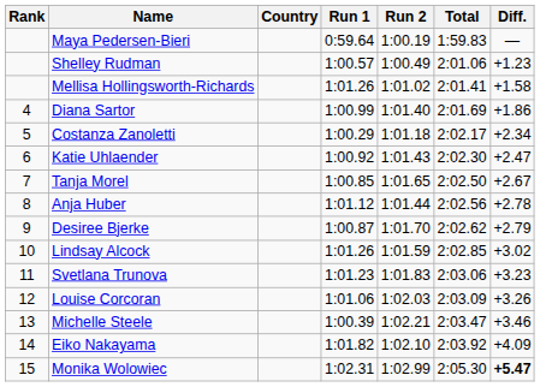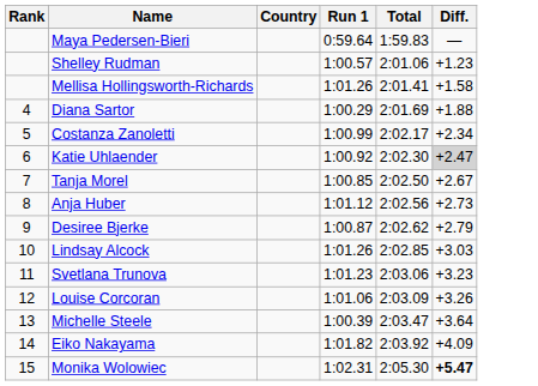 <table class="wikitable sortable" style="text-align:center">
 <tr>
 <th>Rank</th>
 <th>Name</th>
 <th>Country</th>
 <th>Run 1</th>
-<th>Run 2</th>
 <th>Total</th>
 <th>Diff.</th>
 </tr>
 <tr>
 <td></td>
 <td align=left><a href='#'>Maya Pedersen-Bieri</a></td>
 <td align=left></td>
 <td>0:59.64</td>
-<td>1:00.19</td>
 <td>1:59.83</td>
 <td>—</td>
 </tr>
 <tr>
 <td></td>
 <td align=left><a href='#'>Shelley Rudman</a></td>
 <td align=left></td>
 <td>1:00.57</td>
-<td>1:00.49</td>
 <td>2:01.06</td>
 <td>+1.23</td>
 </tr>
 <tr>
 <td></td>
 <td align=left><a href='#'>Mellisa Hollingsworth-Richards</a></td>
 <td align=left></td>
 <td>1:01.26</td>
-<td>1:01.02</td>
 <td>2:01.41</td>
 <td>+1.58</td>
 </tr>
 <tr>
 <td>4</td>
 <td align=left><a href='#'>Diana Sartor</a></td>
 <td align=left></td>
-<td>1:00.99</td>
-<td>1:01.40</td>
+<td>1:00.29</td>
 <td>2:01.69</td>
-<td>+1.86</td>
+<td>+1.88</td>
 </tr>
 <tr>
 <td>5</td>
 <td align=left><a href='#'>Costanza Zanoletti</a></td>
 <td align=left></td>
-<td>1:00.29</td>
-<td>1:01.18</td>
+<td>1:00.99</td>
 <td>2:02.17</td>
 <td>+2.34</td>
 </tr>
 <tr>
 <td>6</td>
 <td align=left><a href='#'>Katie Uhlaender</a></td>
 <td align=left></td>
 <td>1:00.92</td>
-<td>1:01.43</td>
 <td>2:02.30</td>
-<td>+2.47</td>
+<td style="background: lightgrey;">+2.47</td>
 </tr>
 <tr>
 <td>7</td>
 <td align=left><a href='#'>Tanja Morel</a></td>
 <td align=left></td>
 <td>1:00.85</td>
-<td>1:01.65</td>
 <td>2:02.50</td>
 <td>+2.67</td>
 </tr>
 <tr>
 <td>8</td>
 <td align=left><a href='#'>Anja Huber</a></td>
 <td align=left></td>
 <td>1:01.12</td>
-<td>1:01.44</td>
 <td>2:02.56</td>
-<td>+2.78</td>
+<td>+2.73</td>
 </tr>
 <tr>
 <td>9</td>
 <td align=left><a href='#'>Desiree Bjerke</a></td>
 <td align=left></td>
 <td>1:00.87</td>
-<td>1:01.70</td>
 <td>2:02.62</td>
 <td>+2.79</td>
 </tr>
 <tr>
 <td>10</td>
 <td align=left><a href='#'>Lindsay Alcock</a></td>
 <td align=left></td>
 <td>1:01.26</td>
-<td>1:01.59</td>
 <td>2:02.85</td>
-<td>+3.02</td>
+<td>+3.03</td>
 </tr>
 <tr>
 <td>11</td>
 <td align=left><a href='#'>Svetlana Trunova</a></td>
 <td align=left></td>
 <td>1:01.23</td>
-<td>1:01.83</td>
 <td>2:03.06</td>
 <td>+3.23</td>
 </tr>
 <tr>
 <td>12</td>
 <td align=left><a href='#'>Louise Corcoran</a></td>
 <td align=left></td>
 <td>1:01.06</td>
-<td>1:02.03</td>
 <td>2:03.09</td>
 <td>+3.26</td>
 </tr>
 <tr>
 <td>13</td>
 <td align=left><a href='#'>Michelle Steele</a></td>
 <td align=left></td>
 <td>1:00.39</td>
-<td>1:02.21</td>
 <td>2:03.47</td>
-<td>+3.46</td>
+<td>+3.64</td>
 </tr>
 <tr>
 <td>14</td>
 <td align=left><a href='#'>Eiko Nakayama</a></td>
 <td align=left></td>
 <td>1:01.82</td>
-<td>1:02.10</td>
 <td>2:03.92</td>
 <td>+4.09</td>
 </tr>
 <tr>
 <td>15</td>
 <td align=left><a href='#'>Monika Wolowiec</a></td>
 <td align=left></td>
 <td>1:02.31</td>
-<td>1:02.99</td>
 <td>2:05.30</td>
 <td><strong>+5.47</strong></td>
 </tr>
 </table>
